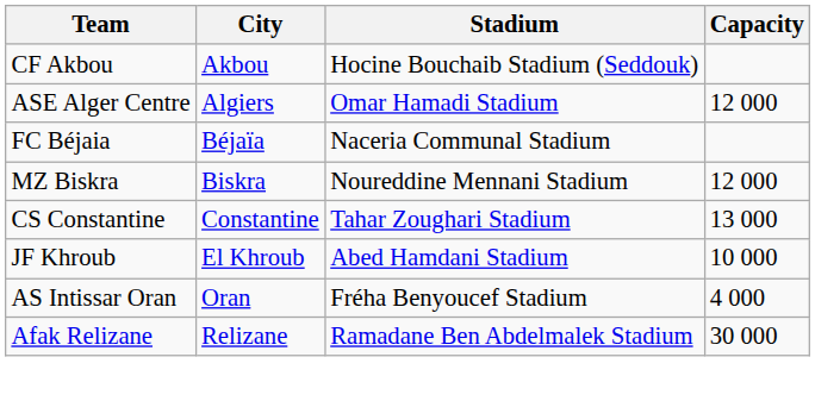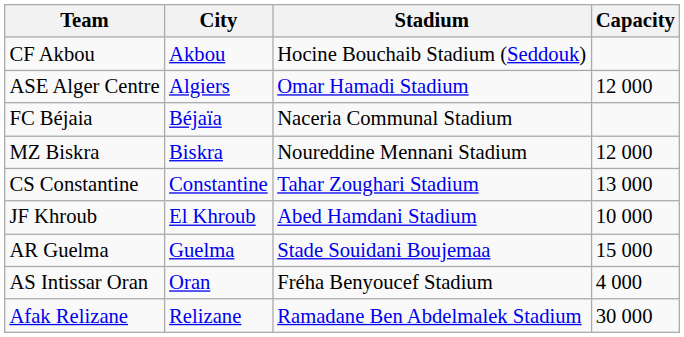 <table class="sortable wikitable">
 <tr align=center>
 <th>Team</th>
 <th>City</th>
 <th>Stadium</th>
 <th>Capacity</th>
 </tr>
 <tr>
 <td>CF Akbou</td>
 <td><a href='#'>Akbou</a></td>
 <td>Hocine Bouchaib Stadium (<a href='#'>Seddouk</a>)</td>
 <td></td>
 </tr>
 <tr>
 <td>ASE Alger Centre</td>
 <td><a href='#'>Algiers</a></td>
 <td><a href='#'>Omar Hamadi Stadium</a></td>
 <td>12 000</td>
 </tr>
 <tr>
 <td>FC Béjaia</td>
 <td><a href='#'>Béjaïa</a></td>
 <td>Naceria Communal Stadium</td>
 <td></td>
 </tr>
 <tr>
 <td>MZ Biskra</td>
 <td><a href='#'>Biskra</a></td>
 <td>Noureddine Mennani Stadium</td>
 <td>12 000</td>
 </tr>
 <tr>
 <td>CS Constantine</td>
 <td><a href='#'>Constantine</a></td>
 <td><a href='#'>Tahar Zoughari Stadium</a></td>
 <td>13 000</td>
 </tr>
 <tr>
 <td>JF Khroub</td>
 <td><a href='#'>El Khroub</a></td>
 <td><a href='#'>Abed Hamdani Stadium</a></td>
 <td>10 000</td>
 </tr>
 <tr>
+<td>AR Guelma</td>
+<td><a href='#'>Guelma</a></td>
+<td><a href='#'>Stade Souidani Boujemaa</a></td>
+<td>15 000</td>
+</tr>
+<tr>
 <td>AS Intissar Oran</td>
 <td><a href='#'>Oran</a></td>
 <td>Fréha Benyoucef Stadium</td>
 <td>4 000</td>
 </tr>
 <tr>
 <td><a href='#'>Afak Relizane</a></td>
 <td><a href='#'>Relizane</a></td>
 <td><a href='#'>Ramadane Ben Abdelmalek Stadium</a></td>
 <td>30 000</td>
 </tr>
 </table>
